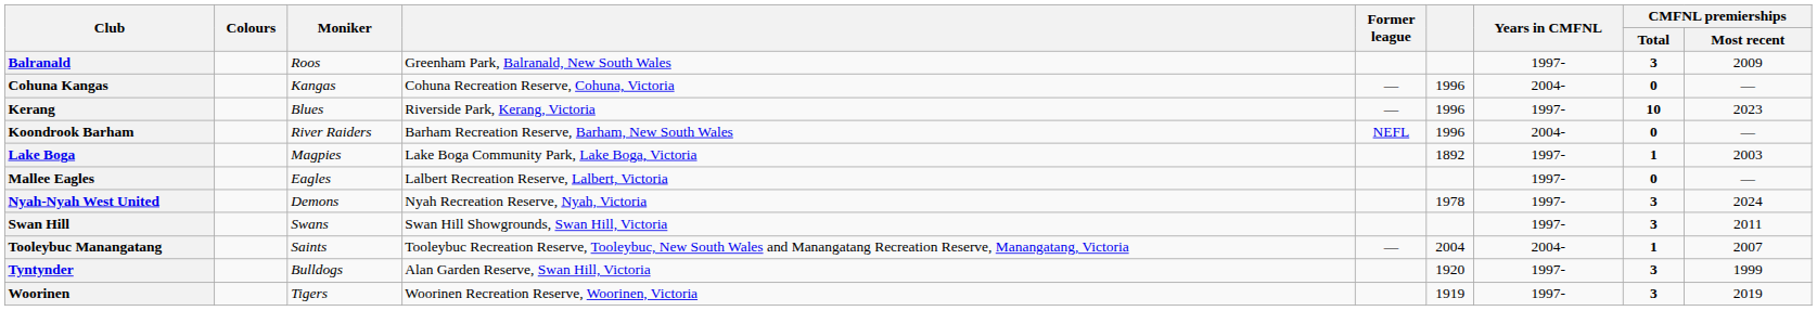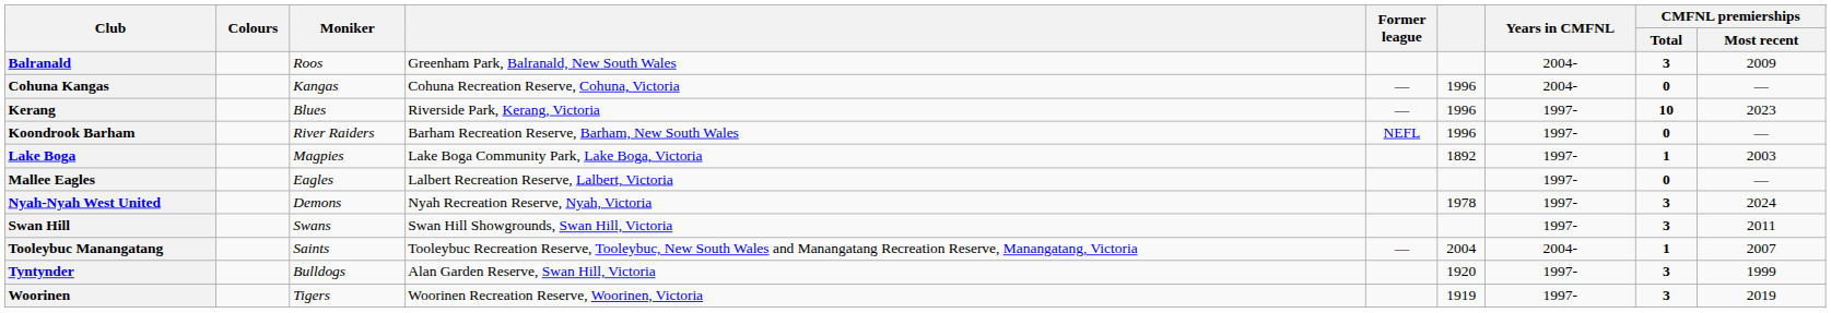 <table class="wikitable sortable" style="text-align:center; width:100%">
 <tr>
 <th rowspan="2">Club</th>
 <th rowspan="2">Colours</th>
 <th rowspan="2">Moniker</th>
 <th rowspan="2"></th>
 <th rowspan="2">Former<br>league</th>
 <th rowspan="2"></th>
 <th rowspan="2">Years in CMFNL</th>
 <th colspan="2">CMFNL premierships</th>
 </tr>
 <tr>
 <th data-sort-type="number">Total</th>
 <th>Most recent</th>
 </tr>
 <tr>
 <th style="text-align:left"><a href='#'>Balranald</a></th>
 <td></td>
 <td align="left"><em>Roos</em></td>
 <td align="left">Greenham Park, <a href='#'>Balranald, New South Wales</a></td>
 <td></td>
 <td></td>
-<td>1997-</td>
+<td>2004-</td>
 <td><strong>3</strong></td>
 <td>2009</td>
 </tr>
 <tr>
 <th style="text-align:left">Cohuna Kangas</th>
 <td></td>
 <td align="left"><em>Kangas</em></td>
 <td align="left">Cohuna Recreation Reserve, <a href='#'>Cohuna, Victoria</a></td>
 <td>—</td>
 <td>1996</td>
 <td>2004-</td>
 <td><strong>0</strong></td>
 <td>—</td>
 </tr>
 <tr>
 <th style="text-align:left">Kerang</th>
 <td></td>
 <td align="left"><em>Blues</em></td>
 <td align="left">Riverside Park, <a href='#'>Kerang, Victoria</a></td>
 <td>—</td>
 <td>1996</td>
 <td>1997-</td>
 <td><strong>10</strong></td>
 <td>2023</td>
 </tr>
 <tr>
 <th style="text-align:left">Koondrook Barham</th>
 <td></td>
 <td align="left"><em>River Raiders</em></td>
 <td align="left">Barham Recreation Reserve, <a href='#'>Barham, New South Wales</a></td>
 <td><a href='#'>NEFL</a></td>
 <td>1996</td>
-<td>2004-</td>
+<td>1997-</td>
 <td><strong>0</strong></td>
 <td>—</td>
 </tr>
 <tr>
 <th style="text-align:left"><a href='#'>Lake Boga</a></th>
 <td></td>
 <td align="left"><em>Magpies</em></td>
 <td align="left">Lake Boga Community Park, <a href='#'>Lake Boga, Victoria</a></td>
 <td></td>
 <td>1892</td>
 <td>1997-</td>
 <td><strong>1</strong></td>
 <td>2003</td>
 </tr>
 <tr>
 <th style="text-align:left">Mallee Eagles</th>
 <td></td>
 <td align="left"><em>Eagles</em></td>
 <td align="left">Lalbert Recreation Reserve, <a href='#'>Lalbert, Victoria</a></td>
 <td></td>
 <td></td>
 <td>1997-</td>
 <td><strong>0</strong></td>
 <td>—</td>
 </tr>
 <tr>
 <th style="text-align:left"><a href='#'>Nyah-Nyah West United</a></th>
 <td></td>
 <td align="left"><em>Demons</em></td>
 <td align="left">Nyah Recreation Reserve, <a href='#'>Nyah, Victoria</a></td>
 <td></td>
 <td>1978</td>
 <td>1997-</td>
 <td><strong>3</strong></td>
 <td>2024</td>
 </tr>
 <tr>
 <th style="text-align:left">Swan Hill</th>
 <td></td>
 <td align="left"><em>Swans</em></td>
 <td align="left">Swan Hill Showgrounds, <a href='#'>Swan Hill, Victoria</a></td>
 <td></td>
 <td></td>
 <td>1997-</td>
 <td><strong>3</strong></td>
 <td>2011</td>
 </tr>
 <tr>
 <th style="text-align:left">Tooleybuc Manangatang</th>
 <td></td>
 <td align="left"><em>Saints</em></td>
 <td align="left">Tooleybuc Recreation Reserve, <a href='#'>Tooleybuc, New South Wales</a> and Manangatang Recreation Reserve, <a href='#'>Manangatang, Victoria</a></td>
 <td>—</td>
 <td>2004</td>
 <td>2004-</td>
 <td><strong>1</strong></td>
 <td>2007</td>
 </tr>
 <tr>
 <th style="text-align:left"><a href='#'>Tyntynder</a></th>
 <td></td>
 <td align="left"><em>Bulldogs</em></td>
 <td align="left">Alan Garden Reserve, <a href='#'>Swan Hill, Victoria</a></td>
 <td></td>
 <td>1920</td>
 <td>1997-</td>
 <td><strong>3</strong></td>
 <td>1999</td>
 </tr>
 <tr>
 <th style="text-align:left">Woorinen</th>
 <td></td>
 <td align="left"><em>Tigers</em></td>
 <td align="left">Woorinen Recreation Reserve, <a href='#'>Woorinen, Victoria</a></td>
 <td></td>
 <td>1919</td>
 <td>1997-</td>
 <td><strong>3</strong></td>
 <td>2019</td>
 </tr>
 </table>
